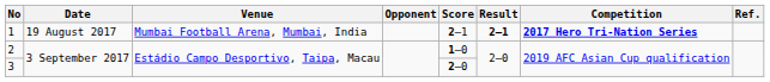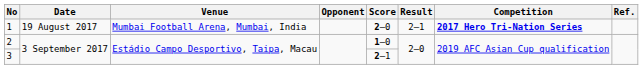 <table class="wikitable" style="font-size:85%;">
 <tr>
 <th>No</th>
 <th>Date</th>
 <th>Venue</th>
 <th>Opponent</th>
 <th>Score</th>
 <th>Result</th>
 <th>Competition</th>
 <th>Ref.</th>
 </tr>
 <tr>
 <td>1</td>
 <td>19 August 2017</td>
 <td><a href='#'>Mumbai Football Arena</a>, <a href='#'>Mumbai</a>, India</td>
 <td></td>
-<td align=center><strong>2</strong>–1</td>
-<td align=center><strong>2–1</strong></td>
+<td align=center><strong>2</strong>–0</td>
+<td align=center>2–1</td>
 <td><strong><a href='#'>2017 Hero Tri-Nation Series</a></strong></td>
 <td></td>
 </tr>
 <tr>
 <td>2</td>
 <td rowspan="2">3 September 2017</td>
 <td rowspan="2"><a href='#'>Estádio Campo Desportivo</a>, <a href='#'>Taipa</a>, Macau</td>
 <td rowspan="2"></td>
 <td align=center><strong>1</strong>–0</td>
 <td rowspan="2" style="text-align:center">2–0</td>
 <td rowspan="2"><a href='#'>2019 AFC Asian Cup qualification</a></td>
 <td rowspan="2"></td>
 </tr>
 <tr>
 <td>3</td>
-<td align=center><strong>2</strong>–0</td>
+<td align=center><strong>2</strong>–1</td>
 </tr>
 </table>
